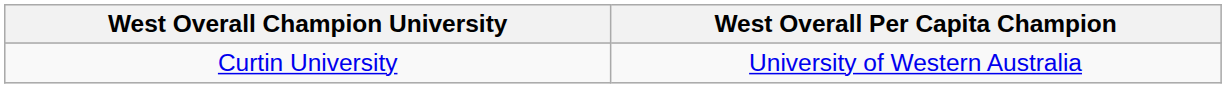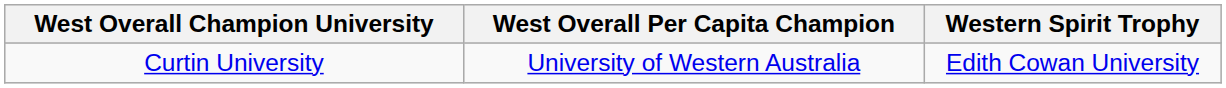 <table class="wikitable unsortable" style="width:90%; font-size:100%; text-align:center;">
 <tr>
 <th><strong>West Overall Champion University</strong></th>
 <th><strong>West Overall Per Capita Champion</strong></th>
+<th><strong>Western Spirit Trophy</strong></th>
 </tr>
 <tr>
 <td><a href='#'>Curtin University</a></td>
 <td><a href='#'>University of Western Australia</a></td>
+<td><a href='#'>Edith Cowan University</a></td>
 </tr>
 </table>
